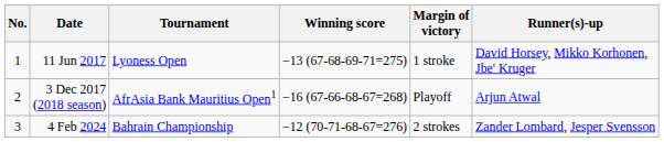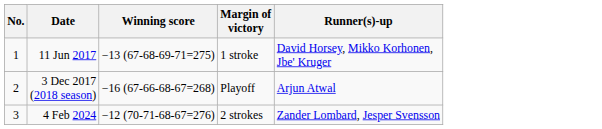 <table class="wikitable" style="font-size:95%;">
 <tr>
 <th>No.</th>
 <th>Date</th>
-<th>Tournament</th>
 <th>Winning score</th>
 <th>Margin of<br>victory</th>
 <th>Runner(s)-up</th>
 </tr>
 <tr>
 <td align=center>1</td>
 <td align=right>11 Jun <a href='#'>2017</a></td>
-<td><a href='#'>Lyoness Open</a></td>
 <td>−13 (67-68-69-71=275)</td>
 <td>1 stroke</td>
 <td> <a href='#'>David Horsey</a>,  <a href='#'>Mikko Korhonen</a>,<br> <a href='#'>Jbe' Kruger</a></td>
 </tr>
 <tr>
 <td align=center>2</td>
 <td align=right>3 Dec 2017<br>(<a href='#'>2018 season</a>)</td>
-<td><a href='#'>AfrAsia Bank Mauritius Open</a><sup>1</sup></td>
 <td>−16 (67-66-68-67=268)</td>
 <td>Playoff</td>
 <td> <a href='#'>Arjun Atwal</a></td>
 </tr>
 <tr>
 <td align=center>3</td>
 <td align=right>4 Feb <a href='#'>2024</a></td>
-<td><a href='#'>Bahrain Championship</a></td>
 <td>−12 (70-71-68-67=276)</td>
 <td>2 strokes</td>
 <td> <a href='#'>Zander Lombard</a>,  <a href='#'>Jesper Svensson</a></td>
 </tr>
 </table>
